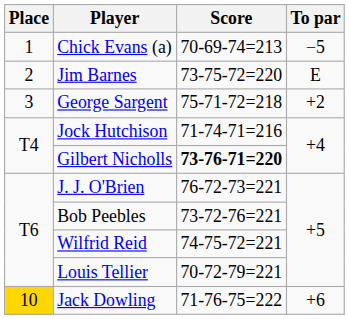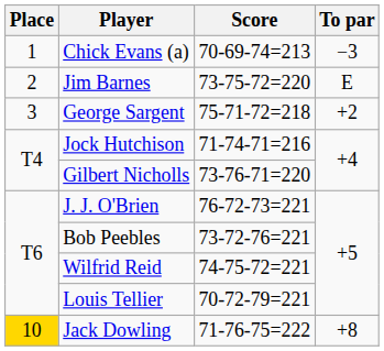 <table class=wikitable>
 <tr>
 <th>Place</th>
 <th>Player</th>
 <th>Score</th>
 <th>To par</th>
 </tr>
 <tr>
 <td align=center>1</td>
 <td> <a href='#'>Chick Evans</a> (a)</td>
 <td>70-69-74=213</td>
-<td align=center>−5</td>
+<td align=center>−3</td>
 </tr>
 <tr>
 <td align=center>2</td>
 <td> <a href='#'>Jim Barnes</a></td>
 <td>73-75-72=220</td>
 <td align=center>E</td>
 </tr>
 <tr>
 <td align=center>3</td>
 <td> <a href='#'>George Sargent</a></td>
 <td>75-71-72=218</td>
 <td align=center>+2</td>
 </tr>
 <tr>
 <td rowspan=2 align=center>T4</td>
 <td> <a href='#'>Jock Hutchison</a></td>
 <td>71-74-71=216</td>
 <td rowspan=2 align=center>+4</td>
 </tr>
 <tr>
 <td> <a href='#'>Gilbert Nicholls</a></td>
-<td><strong>73-76-71=220</strong></td>
+<td>73-76-71=220</td>
 </tr>
 <tr>
 <td rowspan=4 align=center>T6</td>
 <td> <a href='#'>J. J. O'Brien</a></td>
 <td>76-72-73=221</td>
 <td rowspan=4 align=center>+5</td>
 </tr>
 <tr>
 <td>Bob Peebles</td>
 <td>73-72-76=221</td>
 </tr>
 <tr>
 <td> <a href='#'>Wilfrid Reid</a></td>
 <td>74-75-72=221</td>
 </tr>
 <tr>
 <td> <a href='#'>Louis Tellier</a></td>
 <td>70-72-79=221</td>
 </tr>
 <tr>
 <td align=center style="background: gold;">10</td>
 <td> <a href='#'>Jack Dowling</a></td>
 <td>71-76-75=222</td>
-<td align=center>+6</td>
+<td align=center>+8</td>
 </tr>
 </table>
